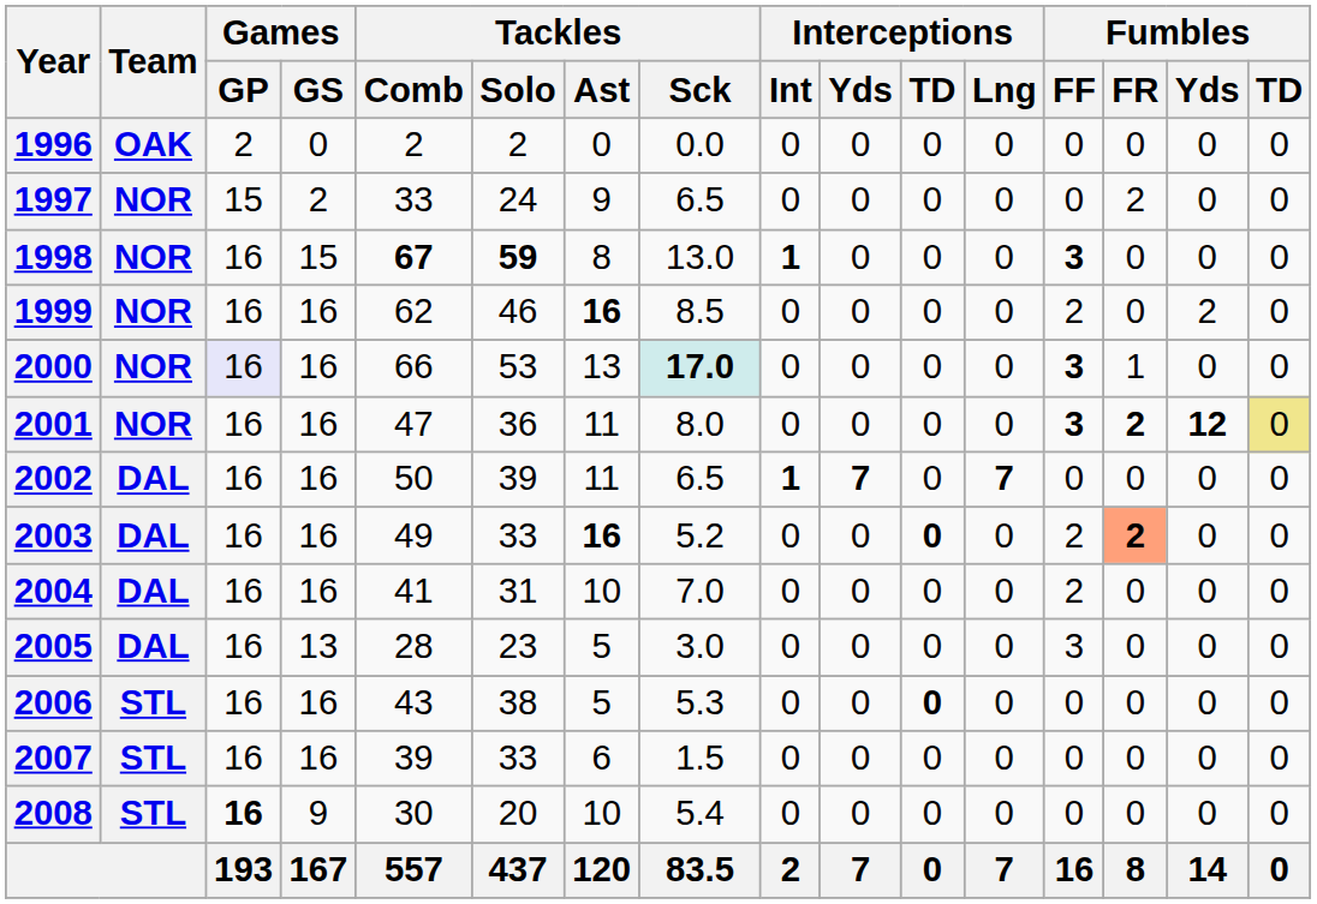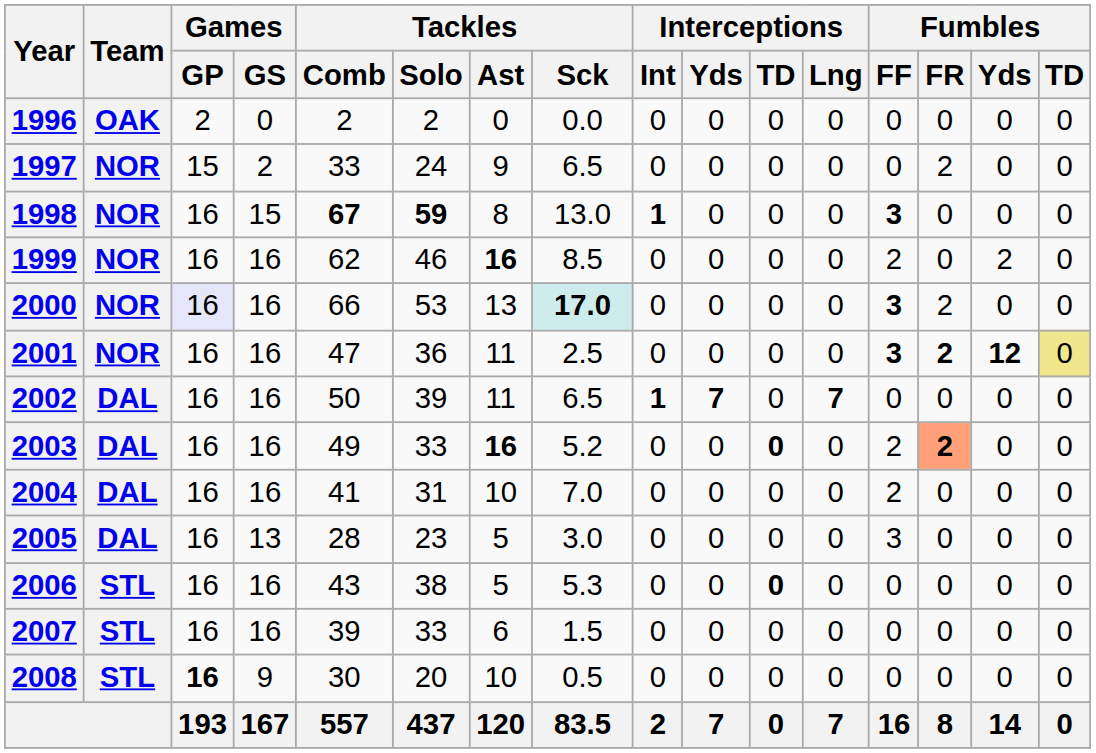 <table class="wikitable" style="text-align:center">
 <tr>
 <th rowspan="2">Year</th>
 <th rowspan="2">Team</th>
 <th colspan="2">Games</th>
 <th colspan="4">Tackles</th>
 <th colspan="4">Interceptions</th>
 <th colspan="4">Fumbles</th>
 </tr>
 <tr>
 <th>GP</th>
 <th>GS</th>
 <th>Comb</th>
 <th>Solo</th>
 <th>Ast</th>
 <th>Sck</th>
 <th>Int</th>
 <th>Yds</th>
 <th>TD</th>
 <th>Lng</th>
 <th>FF</th>
 <th>FR</th>
 <th>Yds</th>
 <th>TD</th>
 </tr>
 <tr>
 <th><a href='#'>1996</a></th>
 <th><a href='#'>OAK</a></th>
 <td>2</td>
 <td>0</td>
 <td>2</td>
 <td>2</td>
 <td>0</td>
 <td>0.0</td>
 <td>0</td>
 <td>0</td>
 <td>0</td>
 <td>0</td>
 <td>0</td>
 <td>0</td>
 <td>0</td>
 <td>0</td>
 </tr>
 <tr>
 <th><a href='#'>1997</a></th>
 <th><a href='#'>NOR</a></th>
 <td>15</td>
 <td>2</td>
 <td>33</td>
 <td>24</td>
 <td>9</td>
 <td>6.5</td>
 <td>0</td>
 <td>0</td>
 <td>0</td>
 <td>0</td>
 <td>0</td>
 <td>2</td>
 <td>0</td>
 <td>0</td>
 </tr>
 <tr>
 <th><a href='#'>1998</a></th>
 <th><a href='#'>NOR</a></th>
 <td>16</td>
 <td>15</td>
 <td><strong>67</strong></td>
 <td><strong>59</strong></td>
 <td>8</td>
 <td>13.0</td>
 <td><strong>1</strong></td>
 <td>0</td>
 <td>0</td>
 <td>0</td>
 <td><strong>3</strong></td>
 <td>0</td>
 <td>0</td>
 <td>0</td>
 </tr>
 <tr>
 <th><a href='#'>1999</a></th>
 <th><a href='#'>NOR</a></th>
 <td>16</td>
 <td>16</td>
 <td>62</td>
 <td>46</td>
 <td><strong>16</strong></td>
 <td>8.5</td>
 <td>0</td>
 <td>0</td>
 <td>0</td>
 <td>0</td>
 <td>2</td>
 <td>0</td>
 <td>2</td>
 <td>0</td>
 </tr>
 <tr>
 <th><a href='#'>2000</a></th>
 <th><a href='#'>NOR</a></th>
 <td style="background: lavender;">16</td>
 <td>16</td>
 <td>66</td>
 <td>53</td>
 <td>13</td>
 <td style="background:#cfecec; width:3em;"><strong>17.0</strong></td>
 <td>0</td>
 <td>0</td>
 <td>0</td>
 <td>0</td>
 <td><strong>3</strong></td>
-<td>1</td>
+<td>2</td>
 <td>0</td>
 <td>0</td>
 </tr>
 <tr>
 <th><a href='#'>2001</a></th>
 <th><a href='#'>NOR</a></th>
 <td>16</td>
 <td>16</td>
 <td>47</td>
 <td>36</td>
 <td>11</td>
-<td>8.0</td>
+<td>2.5</td>
 <td>0</td>
 <td>0</td>
 <td>0</td>
 <td>0</td>
 <td><strong>3</strong></td>
 <td><strong>2</strong></td>
 <td><strong>12</strong></td>
 <td style="background: khaki;">0</td>
 </tr>
 <tr>
 <th><a href='#'>2002</a></th>
 <th><a href='#'>DAL</a></th>
 <td>16</td>
 <td>16</td>
 <td>50</td>
 <td>39</td>
 <td>11</td>
 <td>6.5</td>
 <td><strong>1</strong></td>
 <td><strong>7</strong></td>
 <td>0</td>
 <td><strong>7</strong></td>
 <td>0</td>
 <td>0</td>
 <td>0</td>
 <td>0</td>
 </tr>
 <tr>
 <th><a href='#'>2003</a></th>
 <th><a href='#'>DAL</a></th>
 <td>16</td>
 <td>16</td>
 <td>49</td>
 <td>33</td>
 <td><strong>16</strong></td>
 <td>5.2</td>
 <td>0</td>
 <td>0</td>
 <td><strong>0</strong></td>
 <td>0</td>
 <td>2</td>
 <td style="background: lightsalmon;"><strong>2</strong></td>
 <td>0</td>
 <td>0</td>
 </tr>
 <tr>
 <th><a href='#'>2004</a></th>
 <th><a href='#'>DAL</a></th>
 <td>16</td>
 <td>16</td>
 <td>41</td>
 <td>31</td>
 <td>10</td>
 <td>7.0</td>
 <td>0</td>
 <td>0</td>
 <td>0</td>
 <td>0</td>
 <td>2</td>
 <td>0</td>
 <td>0</td>
 <td>0</td>
 </tr>
 <tr>
 <th><a href='#'>2005</a></th>
 <th><a href='#'>DAL</a></th>
 <td>16</td>
 <td>13</td>
 <td>28</td>
 <td>23</td>
 <td>5</td>
 <td>3.0</td>
 <td>0</td>
 <td>0</td>
 <td>0</td>
 <td>0</td>
 <td>3</td>
 <td>0</td>
 <td>0</td>
 <td>0</td>
 </tr>
 <tr>
 <th><a href='#'>2006</a></th>
 <th><a href='#'>STL</a></th>
 <td>16</td>
 <td>16</td>
 <td>43</td>
 <td>38</td>
 <td>5</td>
 <td>5.3</td>
 <td>0</td>
 <td>0</td>
 <td><strong>0</strong></td>
 <td>0</td>
 <td>0</td>
 <td>0</td>
 <td>0</td>
 <td>0</td>
 </tr>
 <tr>
 <th><a href='#'>2007</a></th>
 <th><a href='#'>STL</a></th>
 <td>16</td>
 <td>16</td>
 <td>39</td>
 <td>33</td>
 <td>6</td>
 <td>1.5</td>
 <td>0</td>
 <td>0</td>
 <td>0</td>
 <td>0</td>
 <td>0</td>
 <td>0</td>
 <td>0</td>
 <td>0</td>
 </tr>
 <tr>
 <th><a href='#'>2008</a></th>
 <th><a href='#'>STL</a></th>
 <td><strong>16</strong></td>
 <td>9</td>
 <td>30</td>
 <td>20</td>
 <td>10</td>
-<td>5.4</td>
+<td>0.5</td>
 <td>0</td>
 <td>0</td>
 <td>0</td>
 <td>0</td>
 <td>0</td>
 <td>0</td>
 <td>0</td>
 <td>0</td>
 </tr>
 <tr>
 <th colspan="2"></th>
 <th>193</th>
 <th>167</th>
 <th>557</th>
 <th>437</th>
 <th>120</th>
 <th>83.5</th>
 <th>2</th>
 <th>7</th>
 <th>0</th>
 <th>7</th>
 <th>16</th>
 <th>8</th>
 <th>14</th>
 <th>0</th>
 </tr>
 </table>
